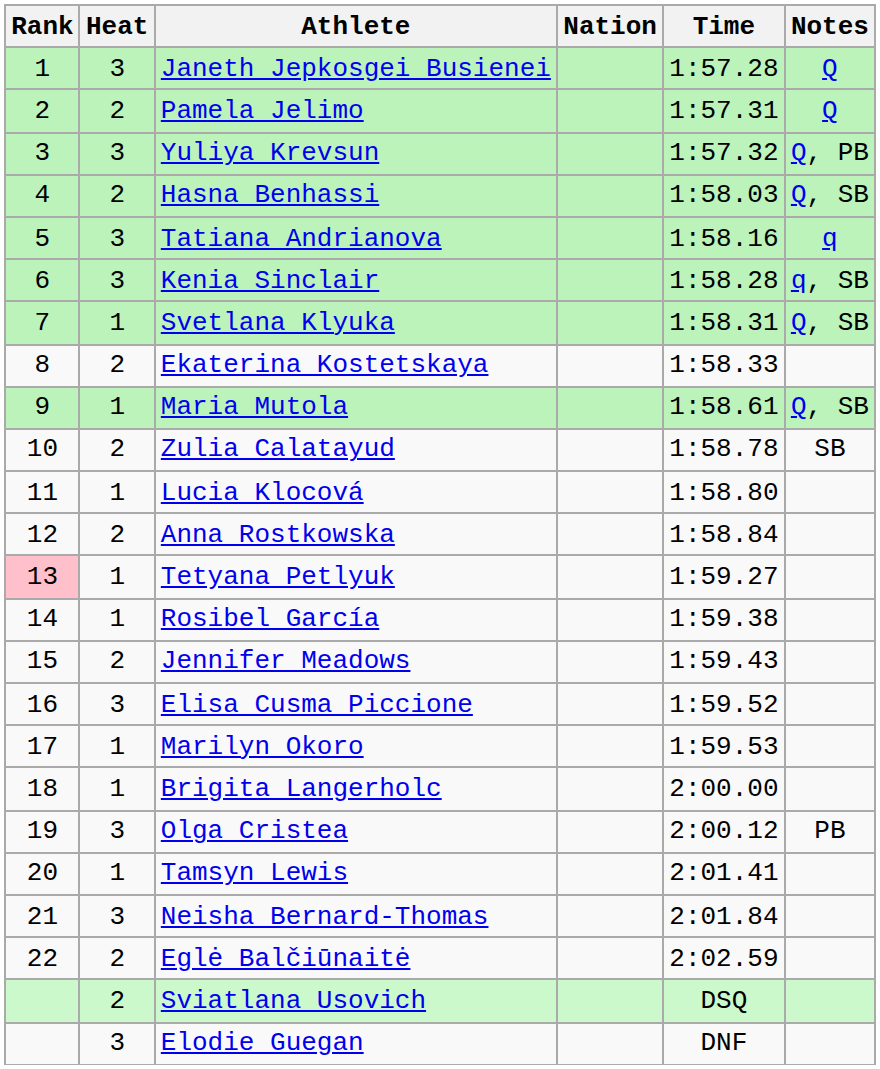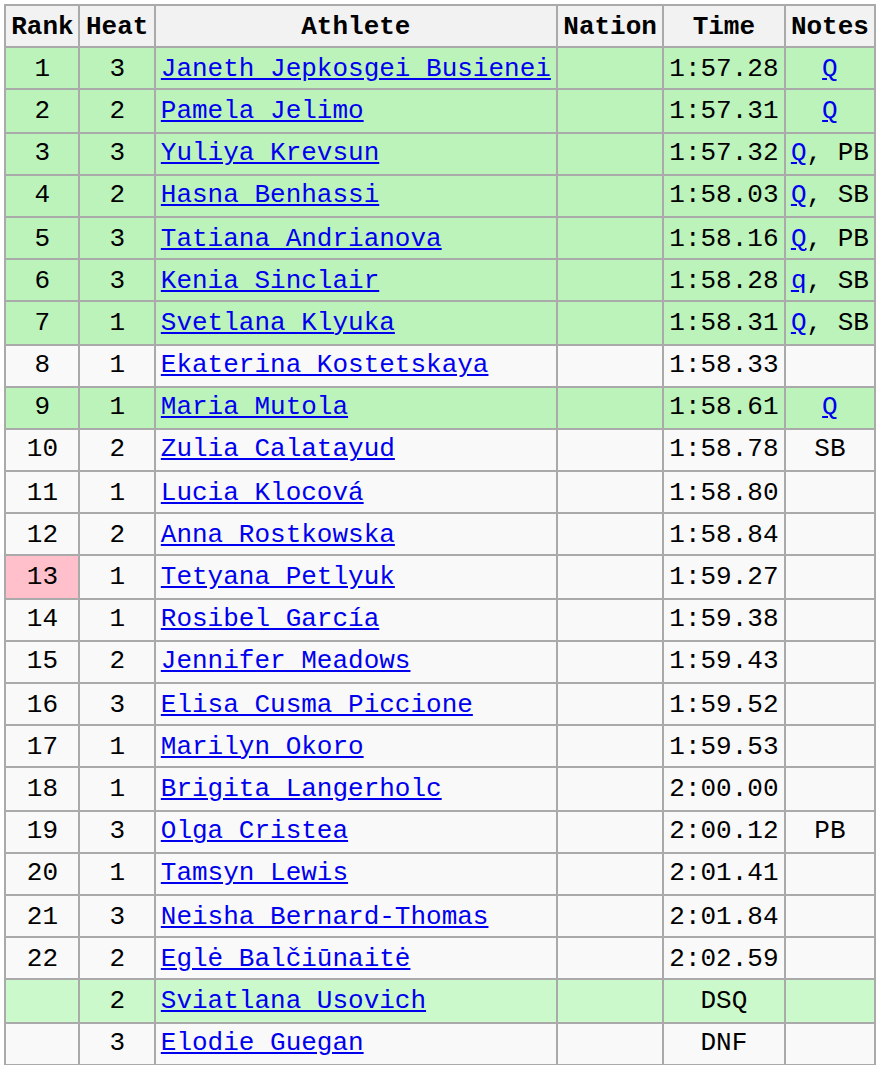 <table class="wikitable sortable" style="text-align:center">
 <tr>
 <th>Rank</th>
 <th>Heat</th>
 <th>Athlete</th>
 <th>Nation</th>
 <th>Time</th>
 <th>Notes</th>
 </tr>
 <tr bgcolor=bbf3bb>
 <td>1</td>
 <td>3</td>
 <td align=left><a href='#'>Janeth Jepkosgei Busienei</a></td>
 <td align=left></td>
 <td>1:57.28</td>
 <td><a href='#'>Q</a></td>
 </tr>
 <tr bgcolor=bbf3bb>
 <td>2</td>
 <td>2</td>
 <td align=left><a href='#'>Pamela Jelimo</a></td>
 <td align=left></td>
 <td>1:57.31</td>
 <td><a href='#'>Q</a></td>
 </tr>
 <tr bgcolor=bbf3bb>
 <td>3</td>
 <td>3</td>
 <td align=left><a href='#'>Yuliya Krevsun</a></td>
 <td align=left></td>
 <td>1:57.32</td>
 <td><a href='#'>Q</a>, PB</td>
 </tr>
 <tr bgcolor=bbf3bb>
 <td>4</td>
 <td>2</td>
 <td align=left><a href='#'>Hasna Benhassi</a></td>
 <td align=left></td>
 <td>1:58.03</td>
 <td><a href='#'>Q</a>, SB</td>
 </tr>
 <tr bgcolor=bbf3bb>
 <td>5</td>
 <td>3</td>
 <td align=left><a href='#'>Tatiana Andrianova</a></td>
 <td align=left></td>
 <td>1:58.16</td>
-<td><a href='#'>q</a></td>
+<td><a href='#'>Q</a>, PB</td>
 </tr>
 <tr bgcolor=bbf3bb>
 <td>6</td>
 <td>3</td>
 <td align=left><a href='#'>Kenia Sinclair</a></td>
 <td align=left></td>
 <td>1:58.28</td>
 <td><a href='#'>q</a>, SB</td>
 </tr>
 <tr bgcolor=bbf3bb>
 <td>7</td>
 <td>1</td>
 <td align=left><a href='#'>Svetlana Klyuka</a></td>
 <td align=left></td>
 <td>1:58.31</td>
 <td><a href='#'>Q</a>, SB</td>
 </tr>
 <tr>
 <td>8</td>
-<td>2</td>
+<td>1</td>
 <td align=left><a href='#'>Ekaterina Kostetskaya</a></td>
 <td align=left></td>
 <td>1:58.33</td>
 <td></td>
 </tr>
 <tr bgcolor=bbf3bb>
 <td>9</td>
 <td>1</td>
 <td align=left><a href='#'>Maria Mutola</a></td>
 <td align=left></td>
 <td>1:58.61</td>
-<td><a href='#'>Q</a>, SB</td>
+<td><a href='#'>Q</a></td>
 </tr>
 <tr>
 <td>10</td>
 <td>2</td>
 <td align=left><a href='#'>Zulia Calatayud</a></td>
 <td align=left></td>
 <td>1:58.78</td>
 <td>SB</td>
 </tr>
 <tr>
 <td>11</td>
 <td>1</td>
 <td align=left><a href='#'>Lucia Klocová</a></td>
 <td align=left></td>
 <td>1:58.80</td>
 <td></td>
 </tr>
 <tr>
 <td>12</td>
 <td>2</td>
 <td align=left><a href='#'>Anna Rostkowska</a></td>
 <td align=left></td>
 <td>1:58.84</td>
 <td></td>
 </tr>
 <tr>
 <td style="background: pink;">13</td>
 <td>1</td>
 <td align=left><a href='#'>Tetyana Petlyuk</a></td>
 <td align=left></td>
 <td>1:59.27</td>
 <td></td>
 </tr>
 <tr>
 <td>14</td>
 <td>1</td>
 <td align=left><a href='#'>Rosibel García</a></td>
 <td align=left></td>
 <td>1:59.38</td>
 <td><strong></strong></td>
 </tr>
 <tr>
 <td>15</td>
 <td>2</td>
 <td align=left><a href='#'>Jennifer Meadows</a></td>
 <td align=left></td>
 <td>1:59.43</td>
 <td></td>
 </tr>
 <tr>
 <td>16</td>
 <td>3</td>
 <td align=left><a href='#'>Elisa Cusma Piccione</a></td>
 <td align=left></td>
 <td>1:59.52</td>
 <td></td>
 </tr>
 <tr>
 <td>17</td>
 <td>1</td>
 <td align=left><a href='#'>Marilyn Okoro</a></td>
 <td align=left></td>
 <td>1:59.53</td>
 <td></td>
 </tr>
 <tr>
 <td>18</td>
 <td>1</td>
 <td align=left><a href='#'>Brigita Langerholc</a></td>
 <td align=left></td>
 <td>2:00.00</td>
 <td></td>
 </tr>
 <tr>
 <td>19</td>
 <td>3</td>
 <td align=left><a href='#'>Olga Cristea</a></td>
 <td align=left></td>
 <td>2:00.12</td>
 <td>PB</td>
 </tr>
 <tr>
 <td>20</td>
 <td>1</td>
 <td align=left><a href='#'>Tamsyn Lewis</a></td>
 <td align=left></td>
 <td>2:01.41</td>
 <td></td>
 </tr>
 <tr>
 <td>21</td>
 <td>3</td>
 <td align=left><a href='#'>Neisha Bernard-Thomas</a></td>
 <td align=left></td>
 <td>2:01.84</td>
 <td></td>
 </tr>
 <tr>
 <td>22</td>
 <td>2</td>
 <td align=left><a href='#'>Eglė Balčiūnaitė</a></td>
 <td align=left></td>
 <td>2:02.59</td>
 <td></td>
 </tr>
 <tr bgcolor=ccf9cc>
 <td></td>
 <td>2</td>
 <td align=left><a href='#'>Sviatlana Usovich</a></td>
 <td align=left></td>
 <td>DSQ</td>
 <td></td>
 </tr>
 <tr>
 <td></td>
 <td>3</td>
 <td align=left><a href='#'>Elodie Guegan</a></td>
 <td align=left></td>
 <td>DNF</td>
 <td></td>
 </tr>
 <tr>
 </tr>
 </table>
